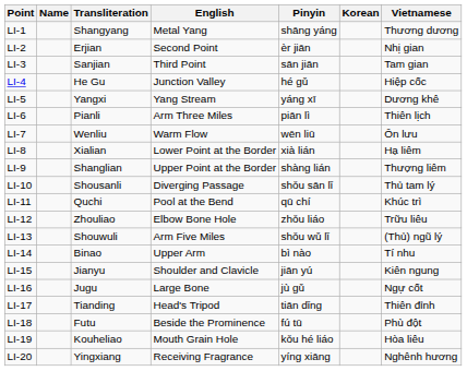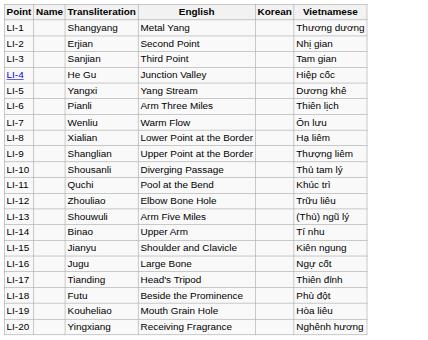 <table class="wikitable">
 <tr>
 <th>Point</th>
 <th>Name</th>
 <th>Transliteration</th>
 <th>English</th>
-<th>Pinyin</th>
 <th>Korean </th>
 <th>Vietnamese</th>
 </tr>
 <tr>
 <td>LI-1</td>
 <td></td>
 <td>Shangyang</td>
 <td>Metal Yang</td>
-<td>shāng yáng</td>
 <td></td>
 <td>Thương dương</td>
 </tr>
 <tr>
 <td>LI-2</td>
 <td></td>
 <td>Erjian</td>
 <td>Second Point</td>
-<td>èr jiān</td>
 <td></td>
 <td>Nhị gian</td>
 </tr>
 <tr>
 <td>LI-3</td>
 <td></td>
 <td>Sanjian</td>
 <td>Third Point</td>
-<td>sān jiān</td>
 <td></td>
 <td>Tam gian</td>
 </tr>
 <tr>
 <td><a href='#'>LI-4</a></td>
 <td></td>
 <td>He Gu</td>
 <td>Junction Valley</td>
-<td>hé gǔ</td>
 <td></td>
 <td>Hiệp cốc</td>
 </tr>
 <tr>
 <td>LI-5</td>
 <td></td>
 <td>Yangxi</td>
 <td>Yang Stream</td>
-<td>yáng xī</td>
 <td></td>
 <td>Dương khê</td>
 </tr>
 <tr>
 <td>LI-6</td>
 <td></td>
 <td>Pianli</td>
 <td>Arm Three Miles</td>
-<td>piān lì</td>
 <td></td>
 <td>Thiên lịch</td>
 </tr>
 <tr>
 <td>LI-7</td>
 <td></td>
 <td>Wenliu</td>
 <td>Warm Flow</td>
-<td>wēn liū</td>
 <td></td>
 <td>Ôn lưu</td>
 </tr>
 <tr>
 <td>LI-8</td>
 <td></td>
 <td>Xialian</td>
 <td>Lower Point at the Border</td>
-<td>xià lián</td>
 <td></td>
 <td>Hạ liêm</td>
 </tr>
 <tr>
 <td>LI-9</td>
 <td></td>
 <td>Shanglian</td>
 <td>Upper Point at the Border</td>
-<td>shàng lián</td>
 <td></td>
 <td>Thượng liêm</td>
 </tr>
 <tr>
 <td>LI-10</td>
 <td></td>
 <td>Shousanli</td>
 <td>Diverging Passage</td>
-<td>shǒu sān lǐ</td>
 <td></td>
 <td>Thủ tam lý</td>
 </tr>
 <tr>
 <td>LI-11</td>
 <td></td>
 <td>Quchi</td>
 <td>Pool at the Bend</td>
-<td>qū chí</td>
 <td></td>
 <td>Khúc trì</td>
 </tr>
 <tr>
 <td>LI-12</td>
 <td></td>
 <td>Zhouliao</td>
 <td>Elbow Bone Hole</td>
-<td>zhǒu liáo</td>
 <td></td>
 <td>Trữu liêu</td>
 </tr>
 <tr>
 <td>LI-13</td>
 <td></td>
 <td>Shouwuli</td>
 <td>Arm Five Miles</td>
-<td>shǒu wǔ lǐ</td>
 <td></td>
 <td>(Thủ) ngũ lý</td>
 </tr>
 <tr>
 <td>LI-14</td>
 <td></td>
 <td>Binao</td>
 <td>Upper Arm</td>
-<td>bì nào</td>
 <td></td>
 <td>Tí nhu</td>
 </tr>
 <tr>
 <td>LI-15</td>
 <td></td>
 <td>Jianyu</td>
 <td>Shoulder and Clavicle</td>
-<td>jiān yú</td>
 <td></td>
 <td>Kiên ngung</td>
 </tr>
 <tr>
 <td>LI-16</td>
 <td></td>
 <td>Jugu</td>
 <td>Large Bone</td>
-<td>jù gǔ</td>
 <td></td>
 <td>Ngự cốt</td>
 </tr>
 <tr>
 <td>LI-17</td>
 <td></td>
 <td>Tianding</td>
 <td>Head's Tripod</td>
-<td>tiān dǐng</td>
 <td></td>
 <td>Thiên đỉnh</td>
 </tr>
 <tr>
 <td>LI-18</td>
 <td></td>
 <td>Futu</td>
 <td>Beside the Prominence</td>
-<td>fú tū</td>
 <td></td>
 <td>Phù đột</td>
 </tr>
 <tr>
 <td>LI-19</td>
 <td></td>
 <td>Kouheliao</td>
 <td>Mouth Grain Hole</td>
-<td>kǒu hé liáo</td>
 <td></td>
 <td>Hòa liêu</td>
 </tr>
 <tr>
 <td>LI-20</td>
 <td></td>
 <td>Yingxiang</td>
 <td>Receiving Fragrance</td>
-<td>yíng xiāng</td>
 <td></td>
 <td>Nghênh hương</td>
 </tr>
 </table>
